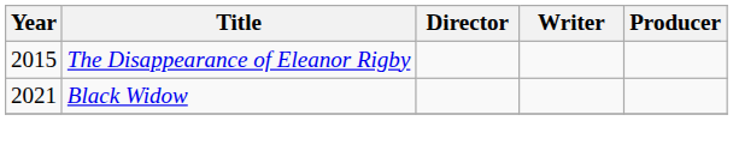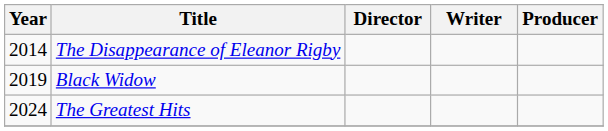 <table class="wikitable">
 <tr>
 <th>Year</th>
 <th>Title</th>
 <th width="65">Director</th>
 <th width="65">Writer</th>
 <th width="65">Producer</th>
 </tr>
 <tr>
-<td>2015</td>
+<td>2014</td>
 <td><em><a href='#'>The Disappearance of Eleanor Rigby</a></em></td>
 <td></td>
 <td></td>
 <td></td>
 </tr>
 <tr>
-<td>2021</td>
+<td>2019</td>
 <td><em><a href='#'>Black Widow</a></em></td>
+<td></td>
+<td></td>
+<td></td>
+</tr>
+<tr>
+<td>2024</td>
+<td><em><a href='#'>The Greatest Hits</a></em></td>
 <td></td>
 <td></td>
 <td></td>
 </tr>
 <tr>
 </tr>
 </table>
